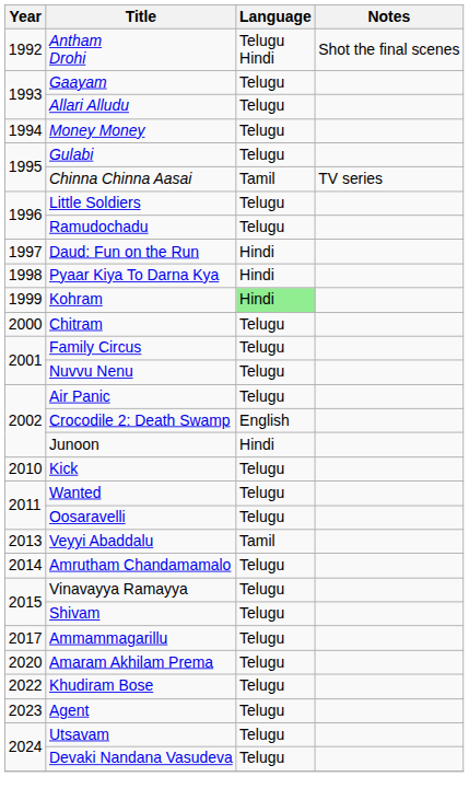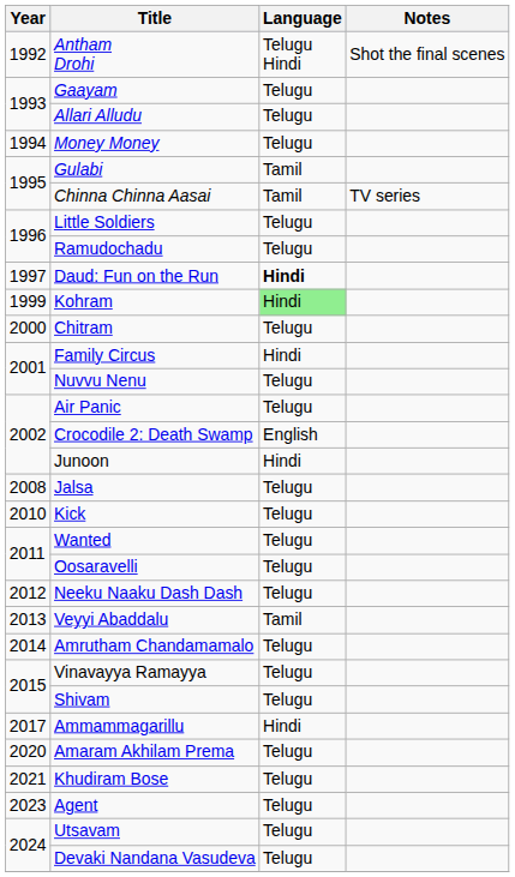 <table class="wikitable">
 <tr style="background:#d1e4fd;">
 <th>Year</th>
 <th>Title</th>
 <th>Language</th>
 <th>Notes</th>
 </tr>
 <tr>
 <td>1992</td>
 <td><em><a href='#'>Antham</a></em><br><em><a href='#'>Drohi</a></em></td>
 <td>Telugu<br>Hindi</td>
 <td>Shot the final scenes</td>
 </tr>
 <tr>
 <td rowspan="2">1993</td>
 <td><em><a href='#'>Gaayam</a></em></td>
 <td>Telugu</td>
 <td></td>
 </tr>
 <tr>
 <td><em><a href='#'>Allari Alludu</a></em></td>
 <td>Telugu</td>
 <td></td>
 </tr>
 <tr>
 <td>1994</td>
 <td><em><a href='#'>Money Money</a></em></td>
 <td>Telugu</td>
 <td></td>
 </tr>
 <tr>
 <td rowspan="2">1995</td>
 <td><em><a href='#'>Gulabi</a></em></td>
-<td>Telugu</td>
+<td>Tamil</td>
 <td></td>
 </tr>
 <tr>
 <td><em>Chinna Chinna Aasai</td>
 <td>Tamil</td>
 <td>TV series</td>
 </tr>
 <tr>
 <td rowspan="2">1996</td>
 <td></em><a href='#'>Little Soldiers</a><em></td>
 <td>Telugu</td>
 <td></td>
 </tr>
 <tr>
 <td></em><a href='#'>Ramudochadu</a><em></td>
 <td>Telugu</td>
 <td></td>
 </tr>
 <tr>
 <td>1997</td>
 <td></em><a href='#'>Daud: Fun on the Run</a><em></td>
-<td>Hindi</td>
-<td></td>
-</tr>
-<tr>
-<td>1998</td>
-<td></em><a href='#'>Pyaar Kiya To Darna Kya</a><em></td>
-<td>Hindi</td>
+<td><strong>Hindi</strong></td>
 <td></td>
 </tr>
 <tr>
 <td>1999</td>
 <td></em><a href='#'>Kohram</a><em></td>
 <td style="background: lightgreen;">Hindi</td>
 <td></td>
 </tr>
 <tr>
 <td>2000</td>
 <td></em><a href='#'>Chitram</a><em></td>
 <td>Telugu</td>
 <td></td>
 </tr>
 <tr>
 <td rowspan="2">2001</td>
 <td></em><a href='#'>Family Circus</a><em></td>
-<td>Telugu</td>
+<td>Hindi</td>
 <td></td>
 </tr>
 <tr>
 <td></em><a href='#'>Nuvvu Nenu</a><em></td>
 <td>Telugu</td>
 <td></td>
 </tr>
 <tr>
 <td rowspan="3">2002</td>
 <td></em><a href='#'>Air Panic</a><em></td>
 <td>Telugu</td>
 <td></td>
 </tr>
 <tr>
 <td></em><a href='#'>Crocodile 2: Death Swamp</a><em></td>
 <td>English</td>
 <td></td>
 </tr>
 <tr>
 <td></em>Junoon<em></td>
 <td>Hindi</td>
 <td></td>
 </tr>
 <tr>
+<td>2008</td>
+<td></em><a href='#'>Jalsa</a><em></td>
+<td>Telugu</td>
+<td></td>
+</tr>
+<tr>
 <td>2010</td>
 <td></em><a href='#'>Kick</a><em></td>
 <td>Telugu</td>
 <td></td>
 </tr>
 <tr>
 <td rowspan="2">2011</td>
 <td></em><a href='#'>Wanted</a><em></td>
 <td>Telugu</td>
 <td></td>
 </tr>
 <tr>
 <td></em><a href='#'>Oosaravelli</a><em></td>
+<td>Telugu</td>
+<td></td>
+</tr>
+<tr>
+<td>2012</td>
+<td></em><a href='#'>Neeku Naaku Dash Dash</a><em></td>
 <td>Telugu</td>
 <td></td>
 </tr>
 <tr>
 <td>2013</td>
 <td></em><a href='#'>Veyyi Abaddalu</a><em></td>
 <td>Tamil</td>
 <td></td>
 </tr>
 <tr>
 <td>2014</td>
 <td></em><a href='#'>Amrutham Chandamamalo</a><em></td>
 <td>Telugu</td>
 <td></td>
 </tr>
 <tr>
 <td rowspan="2">2015</td>
 <td></em>Vinavayya Ramayya<em></td>
 <td>Telugu</td>
 <td></td>
 </tr>
 <tr>
 <td></em><a href='#'>Shivam</a><em></td>
 <td>Telugu</td>
 <td></td>
 </tr>
 <tr>
 <td>2017</td>
 <td></em><a href='#'>Ammammagarillu</a><em></td>
-<td>Telugu</td>
+<td>Hindi</td>
 <td></td>
 </tr>
 <tr>
 <td>2020</td>
 <td></em><a href='#'>Amaram Akhilam Prema</a><em></td>
 <td>Telugu</td>
 <td></td>
 </tr>
 <tr>
-<td>2022</td>
+<td>2021</td>
 <td></em><a href='#'>Khudiram Bose</a><em></td>
 <td>Telugu</td>
 <td></td>
 </tr>
 <tr>
 <td>2023</td>
 <td></em><a href='#'>Agent</a><em></td>
 <td>Telugu</td>
 <td></td>
 </tr>
 <tr>
 <td rowspan="2">2024</td>
 <td></em><a href='#'>Utsavam</a><em></td>
 <td>Telugu</td>
 <td></td>
 </tr>
 <tr>
 <td></em><a href='#'>Devaki Nandana Vasudeva</a><em></td>
 <td>Telugu</td>
 <td></td>
 </tr>
 <tr>
 </tr>
 </table>
